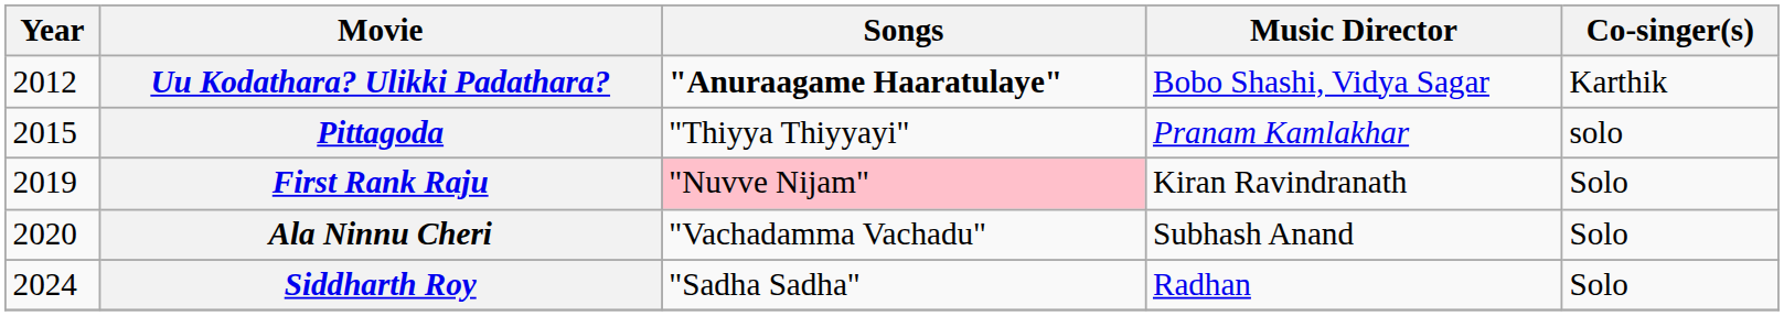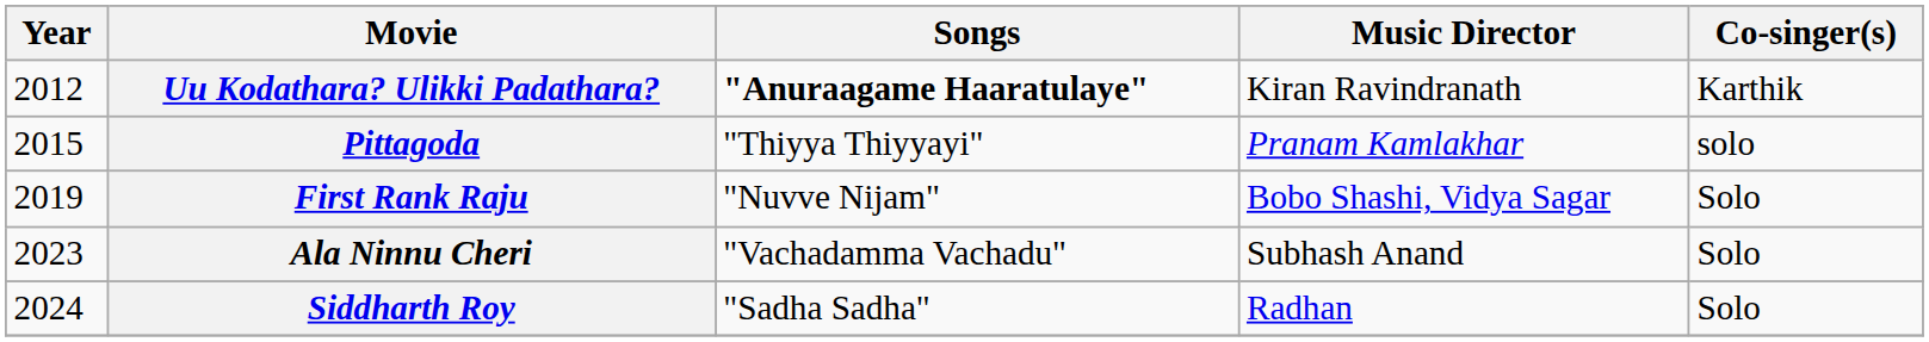 <table class="wikitable sortable" style="width:100%;">
 <tr>
 <th>Year</th>
 <th>Movie</th>
 <th>Songs</th>
 <th>Music Director</th>
 <th>Co-singer(s)</th>
 </tr>
 <tr>
 <td>2012</td>
 <th><em><a href='#'>Uu Kodathara? Ulikki Padathara?</a></em></th>
 <td><strong>"Anuraagame Haaratulaye"</strong></td>
-<td><a href='#'>Bobo Shashi, Vidya Sagar</a></td>
+<td>Kiran Ravindranath</td>
 <td>Karthik</td>
 </tr>
 <tr>
 <td>2015</td>
 <th><em><a href='#'>Pittagoda</a></em></th>
 <td>"Thiyya Thiyyayi"</td>
 <td><em><a href='#'>Pranam Kamlakhar</a></em></td>
 <td>solo</td>
 </tr>
 <tr>
 <td>2019</td>
 <th><em><a href='#'>First Rank Raju</a></em></th>
-<td style="background: pink;">"Nuvve Nijam"</td>
-<td>Kiran Ravindranath</td>
+<td>"Nuvve Nijam"</td>
+<td><a href='#'>Bobo Shashi, Vidya Sagar</a></td>
 <td>Solo</td>
 </tr>
 <tr>
-<td>2020</td>
+<td>2023</td>
 <th><em>Ala Ninnu Cheri</em></th>
 <td>"Vachadamma Vachadu"</td>
 <td>Subhash Anand</td>
 <td>Solo</td>
 </tr>
 <tr>
 <td>2024</td>
 <th><em><a href='#'>Siddharth Roy</a></em></th>
 <td>"Sadha Sadha"</td>
 <td><a href='#'>Radhan</a></td>
 <td>Solo</td>
 </tr>
 <tr>
 </tr>
 </table>
